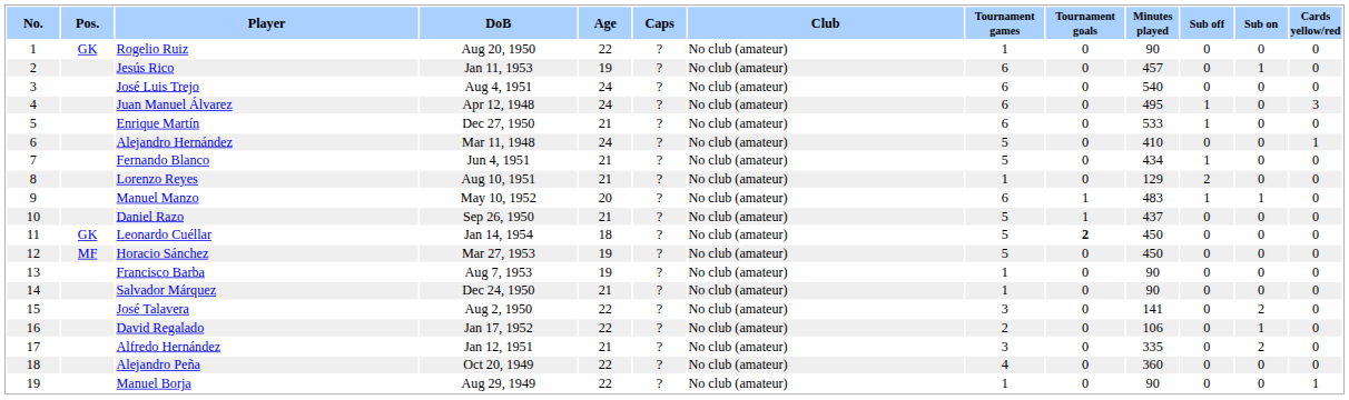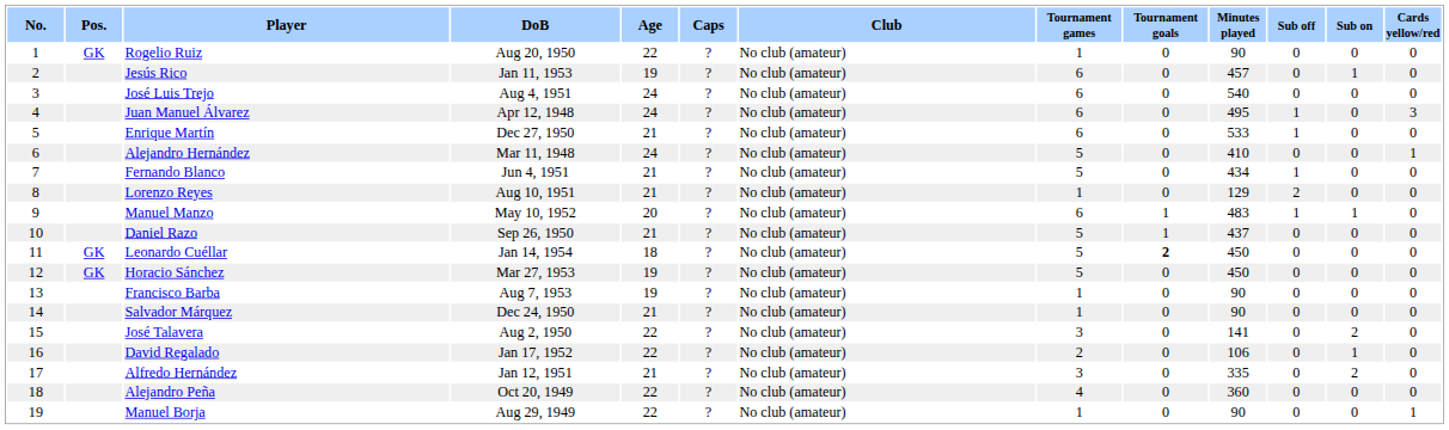 <table border="0" width="100%" style="border: 1px solid #999; background-color:#FFFFFF; text-align:center">
 <tr align="center" bgcolor="#AAD0FF">
 <th width=4%>No.</th>
 <th width=4%>Pos.</th>
 <th width=23%>Player</th>
 <th width=12%>DoB</th>
 <th width=4%>Age</th>
 <th width=4%>Caps</th>
 <th width=21%>Club</th>
 <th width=6%><small>Tournament<br>games</small></th>
 <th width=6%><small>Tournament<br>goals</small></th>
 <th width=4%><small>Minutes<br>played</small></th>
 <th width=4%><small>Sub off</small></th>
 <th width=4%><small>Sub on</small></th>
 <th width=4%><small>Cards<br>yellow/red</small></th>
 </tr>
 <tr>
 <td>1</td>
 <td><a href='#'>GK</a></td>
 <td align="left"><a href='#'>Rogelio Ruiz</a></td>
 <td>Aug 20, 1950</td>
 <td>22</td>
 <td>?</td>
 <td align="left">No club (amateur)</td>
 <td>1</td>
 <td>0</td>
 <td>90</td>
 <td>0</td>
 <td>0</td>
 <td>0</td>
 </tr>
 <tr bgcolor="#EFEFEF">
 <td>2</td>
 <td></td>
 <td align="left"><a href='#'>Jesús Rico</a></td>
 <td>Jan 11, 1953</td>
 <td>19</td>
 <td>?</td>
 <td align="left">No club (amateur)</td>
 <td>6</td>
 <td>0</td>
 <td>457</td>
 <td>0</td>
 <td>1</td>
 <td>0</td>
 </tr>
 <tr>
 <td>3</td>
 <td></td>
 <td align="left"><a href='#'>José Luis Trejo</a></td>
 <td>Aug 4, 1951</td>
 <td>24</td>
 <td>?</td>
 <td align="left">No club (amateur)</td>
 <td>6</td>
 <td>0</td>
 <td>540</td>
 <td>0</td>
 <td>0</td>
 <td>0</td>
 </tr>
 <tr bgcolor="#EFEFEF">
 <td>4</td>
 <td></td>
 <td align="left"><a href='#'>Juan Manuel Álvarez</a></td>
 <td>Apr 12, 1948</td>
 <td>24</td>
 <td>?</td>
 <td align="left">No club (amateur)</td>
 <td>6</td>
 <td>0</td>
 <td>495</td>
 <td>1</td>
 <td>0</td>
 <td>3</td>
 </tr>
 <tr>
 <td>5</td>
 <td></td>
 <td align="left"><a href='#'>Enrique Martín</a></td>
 <td>Dec 27, 1950</td>
 <td>21</td>
 <td>?</td>
 <td align="left">No club (amateur)</td>
 <td>6</td>
 <td>0</td>
 <td>533</td>
 <td>1</td>
 <td>0</td>
 <td>0</td>
 </tr>
 <tr bgcolor="#EFEFEF">
 <td>6</td>
 <td></td>
 <td align="left"><a href='#'>Alejandro Hernández</a></td>
 <td>Mar 11, 1948</td>
 <td>24</td>
 <td>?</td>
 <td align="left">No club (amateur)</td>
 <td>5</td>
 <td>0</td>
 <td>410</td>
 <td>0</td>
 <td>0</td>
 <td>1</td>
 </tr>
 <tr>
 <td>7</td>
 <td></td>
 <td align="left"><a href='#'>Fernando Blanco</a></td>
 <td>Jun 4, 1951</td>
 <td>21</td>
 <td>?</td>
 <td align="left">No club (amateur)</td>
 <td>5</td>
 <td>0</td>
 <td>434</td>
 <td>1</td>
 <td>0</td>
 <td>0</td>
 </tr>
 <tr bgcolor="#EFEFEF">
 <td>8</td>
 <td></td>
 <td align="left"><a href='#'>Lorenzo Reyes</a></td>
 <td>Aug 10, 1951</td>
 <td>21</td>
 <td>?</td>
 <td align="left">No club (amateur)</td>
 <td>1</td>
 <td>0</td>
 <td>129</td>
 <td>2</td>
 <td>0</td>
 <td>0</td>
 </tr>
 <tr>
 <td>9</td>
 <td></td>
 <td align="left"><a href='#'>Manuel Manzo</a></td>
 <td>May 10, 1952</td>
 <td>20</td>
 <td>?</td>
 <td align="left">No club (amateur)</td>
 <td>6</td>
 <td>1</td>
 <td>483</td>
 <td>1</td>
 <td>1</td>
 <td>0</td>
 </tr>
 <tr bgcolor="#EFEFEF">
 <td>10</td>
 <td></td>
 <td align="left"><a href='#'>Daniel Razo</a></td>
 <td>Sep 26, 1950</td>
 <td>21</td>
 <td>?</td>
 <td align="left">No club (amateur)</td>
 <td>5</td>
 <td>1</td>
 <td>437</td>
 <td>0</td>
 <td>0</td>
 <td>0</td>
 </tr>
 <tr>
 <td>11</td>
 <td><a href='#'>GK</a></td>
 <td align="left"><a href='#'>Leonardo Cuéllar</a></td>
 <td>Jan 14, 1954</td>
 <td>18</td>
 <td>?</td>
 <td align="left">No club (amateur)</td>
 <td>5</td>
 <td><strong>2</strong></td>
 <td>450</td>
 <td>0</td>
 <td>0</td>
 <td>0</td>
 </tr>
 <tr bgcolor="#EFEFEF">
 <td>12</td>
-<td><a href='#'>MF</a></td>
+<td><a href='#'>GK</a></td>
 <td align="left"><a href='#'>Horacio Sánchez</a></td>
 <td>Mar 27, 1953</td>
 <td>19</td>
 <td>?</td>
 <td align="left">No club (amateur)</td>
 <td>5</td>
 <td>0</td>
 <td>450</td>
 <td>0</td>
 <td>0</td>
 <td>0</td>
 </tr>
 <tr>
 <td>13</td>
 <td></td>
 <td align="left"><a href='#'>Francisco Barba</a></td>
 <td>Aug 7, 1953</td>
 <td>19</td>
 <td>?</td>
 <td align="left">No club (amateur)</td>
 <td>1</td>
 <td>0</td>
 <td>90</td>
 <td>0</td>
 <td>0</td>
 <td>0</td>
 </tr>
 <tr bgcolor="#EFEFEF">
 <td>14</td>
 <td></td>
 <td align="left"><a href='#'>Salvador Márquez</a></td>
 <td>Dec 24, 1950</td>
 <td>21</td>
 <td>?</td>
 <td align="left">No club (amateur)</td>
 <td>1</td>
 <td>0</td>
 <td>90</td>
 <td>0</td>
 <td>0</td>
 <td>0</td>
 </tr>
 <tr>
 <td>15</td>
 <td></td>
 <td align="left"><a href='#'>José Talavera</a></td>
 <td>Aug 2, 1950</td>
 <td>22</td>
 <td>?</td>
 <td align="left">No club (amateur)</td>
 <td>3</td>
 <td>0</td>
 <td>141</td>
 <td>0</td>
 <td>2</td>
 <td>0</td>
 </tr>
 <tr bgcolor="#EFEFEF">
 <td>16</td>
 <td></td>
 <td align="left"><a href='#'>David Regalado</a></td>
 <td>Jan 17, 1952</td>
 <td>22</td>
 <td>?</td>
 <td align="left">No club (amateur)</td>
 <td>2</td>
 <td>0</td>
 <td>106</td>
 <td>0</td>
 <td>1</td>
 <td>0</td>
 </tr>
 <tr>
 <td>17</td>
 <td></td>
 <td align="left"><a href='#'>Alfredo Hernández</a></td>
 <td>Jan 12, 1951</td>
 <td>21</td>
 <td>?</td>
 <td align="left">No club (amateur)</td>
 <td>3</td>
 <td>0</td>
 <td>335</td>
 <td>0</td>
 <td>2</td>
 <td>0</td>
 </tr>
 <tr bgcolor="#EFEFEF">
 <td>18</td>
 <td></td>
 <td align="left"><a href='#'>Alejandro Peña</a></td>
 <td>Oct 20, 1949</td>
 <td>22</td>
 <td>?</td>
 <td align="left">No club (amateur)</td>
 <td>4</td>
 <td>0</td>
 <td>360</td>
 <td>0</td>
 <td>0</td>
 <td>0</td>
 </tr>
 <tr>
 <td>19</td>
 <td></td>
 <td align="left"><a href='#'>Manuel Borja</a></td>
 <td>Aug 29, 1949</td>
 <td>22</td>
 <td>?</td>
 <td align="left">No club (amateur)</td>
 <td>1</td>
 <td>0</td>
 <td>90</td>
 <td>0</td>
 <td>0</td>
 <td>1</td>
 </tr>
 </table>
